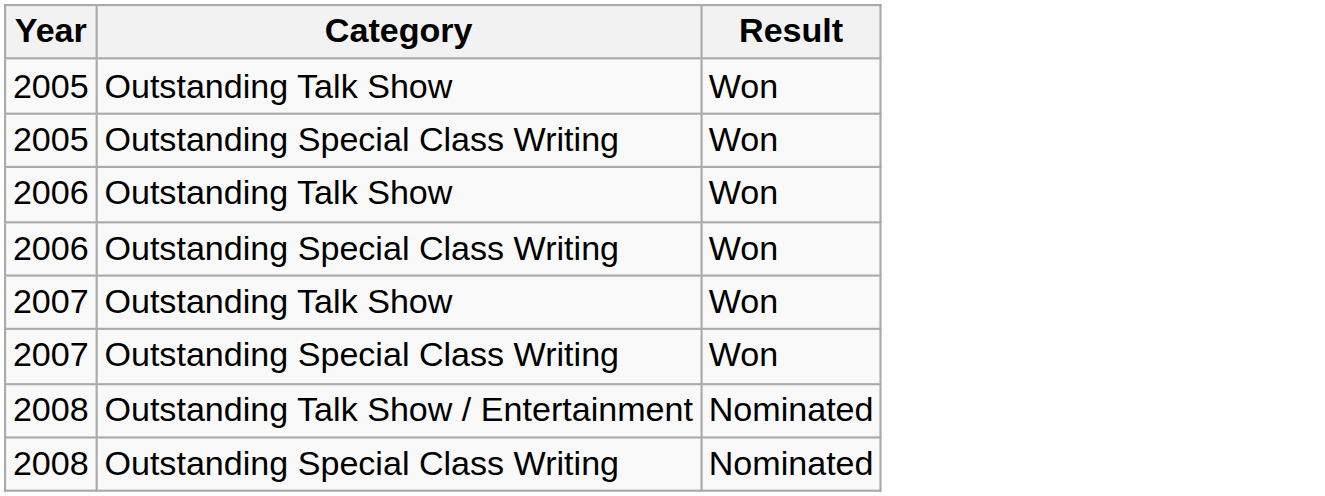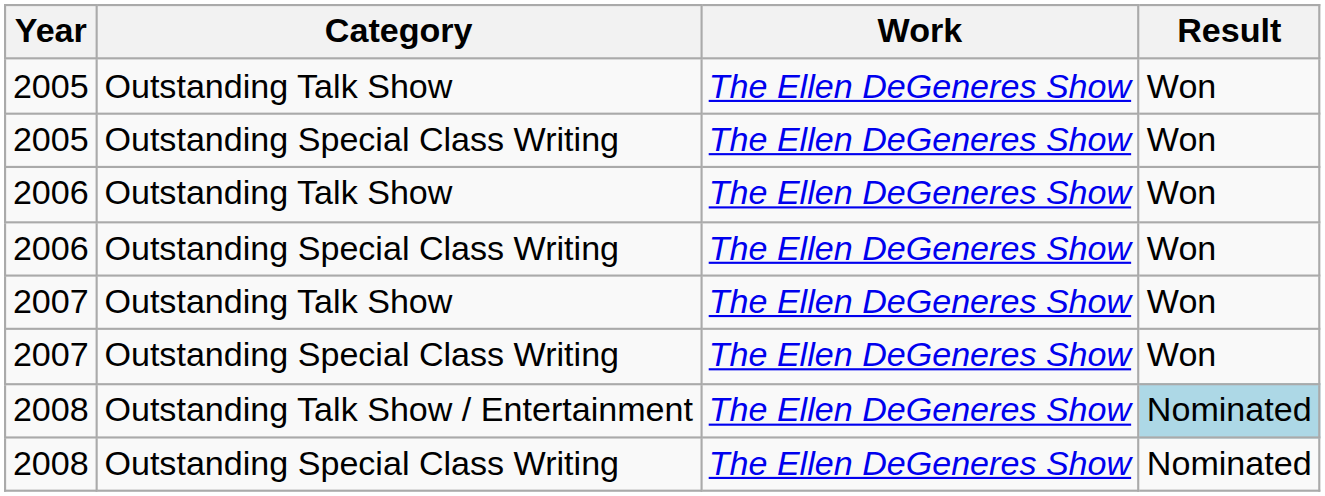 <table class="wikitable">
 <tr>
 <th>Year</th>
 <th>Category</th>
+<th>Work</th>
 <th>Result</th>
 </tr>
 <tr>
 <td>2005</td>
 <td>Outstanding Talk Show</td>
+<td><em><a href='#'>The Ellen DeGeneres Show</a></em></td>
 <td>Won</td>
 </tr>
 <tr>
 <td>2005</td>
 <td>Outstanding Special Class Writing</td>
+<td><em><a href='#'>The Ellen DeGeneres Show</a></em></td>
 <td>Won</td>
 </tr>
 <tr>
 <td>2006</td>
 <td>Outstanding Talk Show</td>
+<td><em><a href='#'>The Ellen DeGeneres Show</a></em></td>
 <td>Won</td>
 </tr>
 <tr>
 <td>2006</td>
 <td>Outstanding Special Class Writing</td>
+<td><em><a href='#'>The Ellen DeGeneres Show</a></em></td>
 <td>Won</td>
 </tr>
 <tr>
 <td>2007</td>
 <td>Outstanding Talk Show</td>
+<td><em><a href='#'>The Ellen DeGeneres Show</a></em></td>
 <td>Won</td>
 </tr>
 <tr>
 <td>2007</td>
 <td>Outstanding Special Class Writing</td>
+<td><em><a href='#'>The Ellen DeGeneres Show</a></em></td>
 <td>Won</td>
 </tr>
 <tr>
 <td>2008</td>
 <td>Outstanding Talk Show / Entertainment</td>
-<td>Nominated</td>
+<td><em><a href='#'>The Ellen DeGeneres Show</a></em></td>
+<td style="background: lightblue;">Nominated</td>
 </tr>
 <tr>
 <td>2008</td>
 <td>Outstanding Special Class Writing</td>
+<td><em><a href='#'>The Ellen DeGeneres Show</a></em></td>
 <td>Nominated</td>
 </tr>
 </table>
